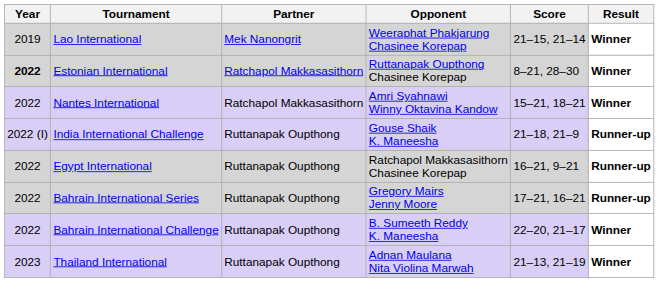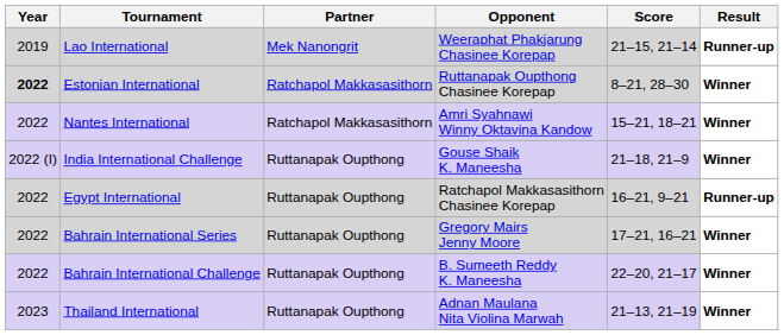 <table class="sortable wikitable" style="font-size: 90%;">
 <tr>
 <th>Year</th>
 <th>Tournament</th>
 <th>Partner</th>
 <th>Opponent</th>
 <th>Score</th>
 <th>Result</th>
 </tr>
 <tr style="background:#D5D5D5">
 <td align="center">2019</td>
 <td align="left"><a href='#'>Lao International</a></td>
 <td align="left"> <a href='#'>Mek Nanongrit</a></td>
 <td align="left"> <a href='#'>Weeraphat Phakjarung</a><br> <a href='#'>Chasinee Korepap</a></td>
 <td align="left">21–15, 21–14</td>
-<td style="text-align:left; background:white"> <strong>Winner</strong></td>
+<td style="text-align:left; background:white"> <strong>Runner-up</strong></td>
 </tr>
 <tr style="background:#D5D5D5">
 <td align="center"><strong>2022</strong></td>
 <td align="left"><a href='#'>Estonian International</a></td>
 <td align="left"> <a href='#'>Ratchapol Makkasasithorn</a></td>
 <td align="left"> <a href='#'>Ruttanapak Oupthong</a><br> Chasinee Korepap</td>
 <td align="left">8–21, 28–30</td>
 <td style="text-align:left; background:white"> <strong>Winner</strong></td>
 </tr>
 <tr style="background:#D8CEF6">
 <td align="center">2022</td>
 <td align="left"><a href='#'>Nantes International</a></td>
 <td align="left"> Ratchapol Makkasasithorn</td>
 <td align="left"> <a href='#'>Amri Syahnawi</a><br> <a href='#'>Winny Oktavina Kandow</a></td>
 <td align="left">15–21, 18–21</td>
 <td style="text-align:left; background:white"> <strong>Winner</strong></td>
 </tr>
 <tr style="background:#D8CEF6">
 <td align="center">2022 (I)</td>
 <td align="left"><a href='#'>India International Challenge</a></td>
 <td align="left"> Ruttanapak Oupthong</td>
 <td align="left"> <a href='#'>Gouse Shaik</a><br> <a href='#'>K. Maneesha</a></td>
 <td align="left">21–18, 21–9</td>
-<td style="text-align:left; background:white"> <strong>Runner-up</strong></td>
+<td style="text-align:left; background:white"> <strong>Winner</strong></td>
 </tr>
 <tr style="background:#D5D5D5">
 <td align="center">2022</td>
 <td align="left"><a href='#'>Egypt International</a></td>
 <td align="left"> Ruttanapak Oupthong</td>
 <td align="left"> Ratchapol Makkasasithorn<br> Chasinee Korepap</td>
 <td align="left">16–21, 9–21</td>
 <td style="text-align:left; background:white"> <strong>Runner-up</strong></td>
 </tr>
 <tr style="background:#D5D5D5">
 <td align="center">2022</td>
 <td align="left"><a href='#'>Bahrain International Series</a></td>
 <td align="left"> Ruttanapak Oupthong</td>
 <td align="left"> <a href='#'>Gregory Mairs</a><br> <a href='#'>Jenny Moore</a></td>
 <td align="left">17–21, 16–21</td>
-<td style="text-align:left; background:white"> <strong>Runner-up</strong></td>
+<td style="text-align:left; background:white"> <strong>Winner</strong></td>
 </tr>
 <tr style="background:#D8CEF6">
 <td align="center">2022</td>
 <td align="left"><a href='#'>Bahrain International Challenge</a></td>
 <td align="left"> Ruttanapak Oupthong</td>
 <td align="left"> <a href='#'>B. Sumeeth Reddy</a><br> <a href='#'>K. Maneesha</a></td>
 <td align="left">22–20, 21–17</td>
 <td style="text-align:left; background:white"> <strong>Winner</strong></td>
 </tr>
 <tr style="background:#D8CEF6">
 <td align="center">2023</td>
 <td align="left"><a href='#'>Thailand International</a></td>
 <td align="left"> Ruttanapak Oupthong</td>
 <td align="left"> <a href='#'>Adnan Maulana</a><br> <a href='#'>Nita Violina Marwah</a></td>
 <td align="left">21–13, 21–19</td>
 <td style="text-align:left; background:white"> <strong>Winner</strong></td>
 </tr>
 </table>
